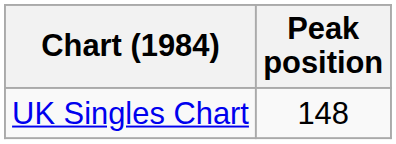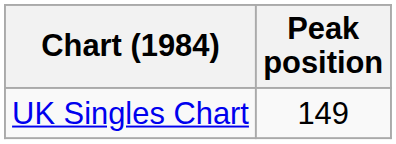 <table class="wikitable sortable">
 <tr>
 <th>Chart (1984)</th>
 <th>Peak<br>position</th>
 </tr>
 <tr>
 <td><a href='#'>UK Singles Chart</a></td>
-<td style="text-align:center;">148</td>
+<td style="text-align:center;">149</td>
 </tr>
 </table>
